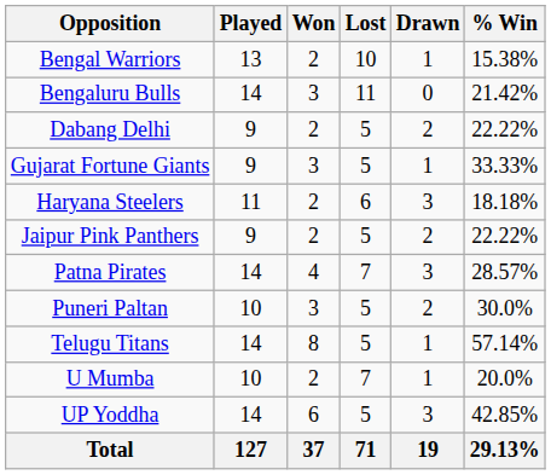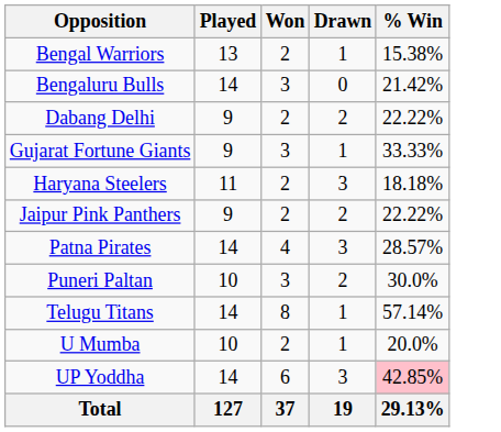 <table class="wikitable sortable" style="text-align: center; font-size: 90%" align="center" width:"80%">
 <tr>
 <th>Opposition</th>
 <th>Played</th>
 <th>Won</th>
-<th>Lost</th>
 <th>Drawn</th>
 <th>% Win</th>
 </tr>
 <tr>
 <td><a href='#'>Bengal Warriors</a></td>
 <td>13</td>
 <td>2</td>
-<td>10</td>
 <td>1</td>
 <td>15.38%</td>
 </tr>
 <tr>
 <td><a href='#'>Bengaluru Bulls</a></td>
 <td>14</td>
 <td>3</td>
-<td>11</td>
 <td>0</td>
 <td>21.42%</td>
 </tr>
 <tr>
 <td><a href='#'>Dabang Delhi</a></td>
 <td>9</td>
 <td>2</td>
-<td>5</td>
 <td>2</td>
 <td>22.22%</td>
 </tr>
 <tr>
 <td><a href='#'>Gujarat Fortune Giants</a></td>
 <td>9</td>
 <td>3</td>
-<td>5</td>
 <td>1</td>
 <td>33.33%</td>
 </tr>
 <tr>
 <td><a href='#'>Haryana Steelers</a></td>
 <td>11</td>
 <td>2</td>
-<td>6</td>
 <td>3</td>
 <td>18.18%</td>
 </tr>
 <tr>
 <td><a href='#'>Jaipur Pink Panthers</a></td>
 <td>9</td>
 <td>2</td>
-<td>5</td>
 <td>2</td>
 <td>22.22%</td>
 </tr>
 <tr>
 <td><a href='#'>Patna Pirates</a></td>
 <td>14</td>
 <td>4</td>
-<td>7</td>
 <td>3</td>
 <td>28.57%</td>
 </tr>
 <tr>
 <td><a href='#'>Puneri Paltan</a></td>
 <td>10</td>
 <td>3</td>
-<td>5</td>
 <td>2</td>
 <td>30.0%</td>
 </tr>
 <tr>
 <td><a href='#'>Telugu Titans</a></td>
 <td>14</td>
 <td>8</td>
-<td>5</td>
 <td>1</td>
 <td>57.14%</td>
 </tr>
 <tr>
 <td><a href='#'>U Mumba</a></td>
 <td>10</td>
 <td>2</td>
-<td>7</td>
 <td>1</td>
 <td>20.0%</td>
 </tr>
 <tr>
 <td><a href='#'>UP Yoddha</a></td>
 <td>14</td>
 <td>6</td>
-<td>5</td>
 <td>3</td>
-<td>42.85%</td>
+<td style="background: pink;">42.85%</td>
 </tr>
 <tr>
 <th>Total</th>
 <th>127</th>
 <th>37</th>
-<th>71</th>
 <th>19</th>
 <th>29.13%</th>
 </tr>
 </table>
